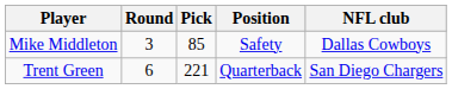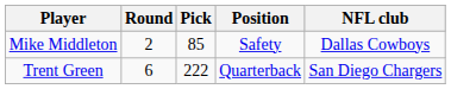 <table class="wikitable" style="text-align:center;">
 <tr style="background:#C0C0C0;">
 <th>Player</th>
 <th>Round</th>
 <th>Pick</th>
 <th>Position</th>
 <th>NFL club</th>
 </tr>
 <tr>
 <td><a href='#'>Mike Middleton</a></td>
-<td>3</td>
+<td>2</td>
 <td>85</td>
 <td><a href='#'>Safety</a></td>
 <td><a href='#'>Dallas Cowboys</a></td>
 </tr>
 <tr>
 <td><a href='#'>Trent Green</a></td>
 <td>6</td>
-<td>221</td>
+<td>222</td>
 <td><a href='#'>Quarterback</a></td>
 <td><a href='#'>San Diego Chargers</a></td>
 </tr>
 </table>
